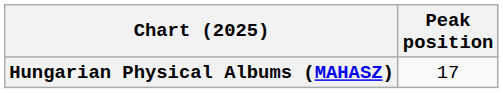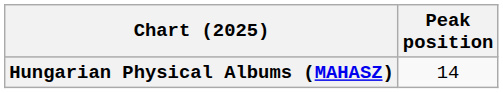 <table class="wikitable sortable plainrowheaders" style="text-align:center">
 <tr>
 <th scope="col">Chart (2025)</th>
 <th scope="col">Peak<br>position</th>
 </tr>
 <tr>
 <th scope="row">Hungarian Physical Albums (<a href='#'>MAHASZ</a>)</th>
-<td>17</td>
+<td>14</td>
 </tr>
 </table>
